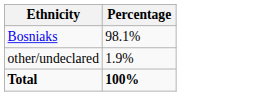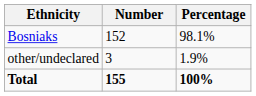 <table class="wikitable">
 <tr>
 <th width="100px">Ethnicity</th>
+<th width="80px">Number</th>
 <th width="80px">Percentage</th>
 </tr>
 <tr>
 <td><a href='#'>Bosniaks</a></td>
+<td>152</td>
 <td>98.1%</td>
 </tr>
 <tr>
 <td>other/undeclared</td>
+<td>3</td>
 <td>1.9%</td>
 </tr>
 <tr>
 <td><strong>Total</strong></td>
+<td><strong>155</strong></td>
 <td><strong>100%</strong></td>
 </tr>
 </table>
